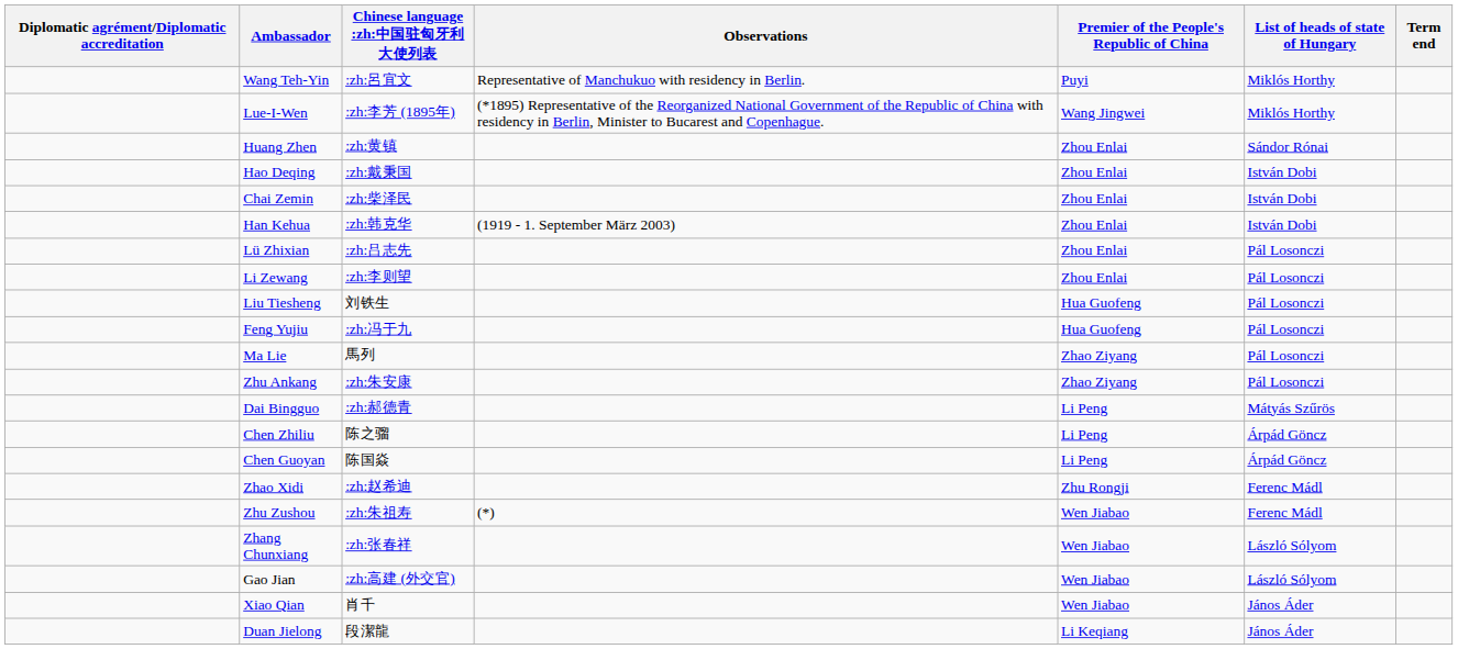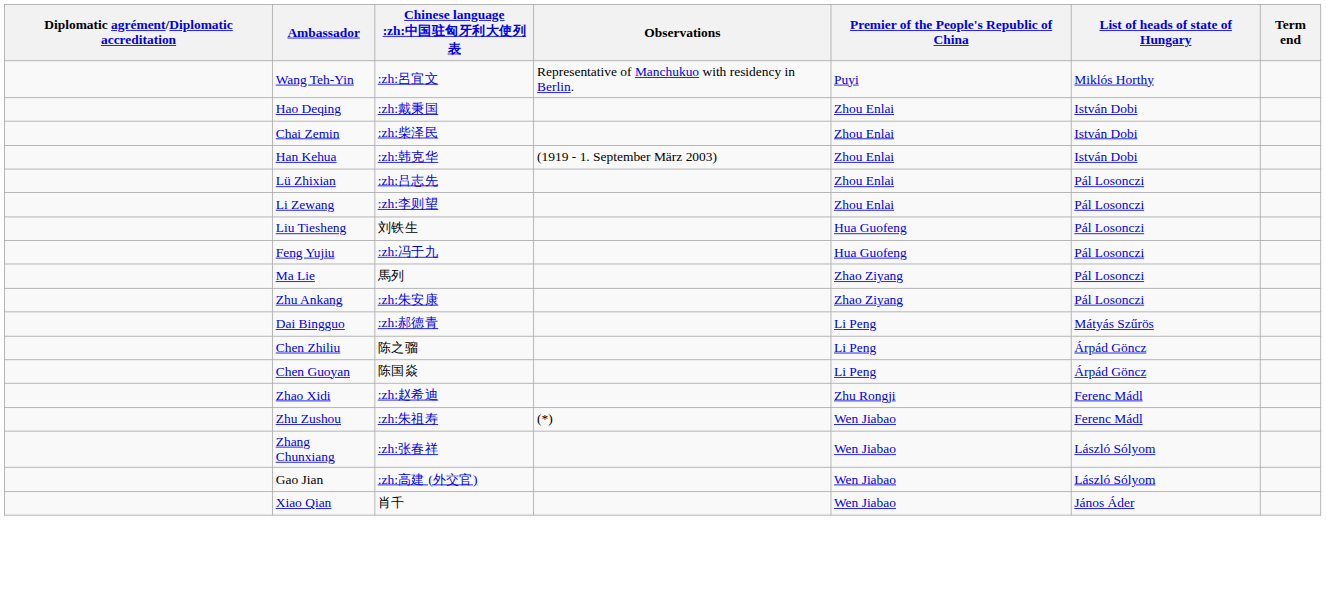 <table class="wikitable sortable">
 <tr>
 <th>Diplomatic <a href='#'>agrément</a>/<a href='#'>Diplomatic accreditation</a></th>
 <th><a href='#'>Ambassador</a></th>
 <th><a href='#'>Chinese language</a><br><a href='#'>:zh:中国驻匈牙利大使列表</a></th>
 <th>Observations</th>
 <th><a href='#'>Premier of the People's Republic of China</a></th>
 <th><a href='#'>List of heads of state of Hungary</a></th>
 <th>Term end</th>
 </tr>
 <tr>
 <td></td>
 <td><a href='#'>Wang Teh-Yin</a></td>
 <td><a href='#'>:zh:呂宜文</a></td>
 <td>Representative of <a href='#'>Manchukuo</a> with residency in <a href='#'>Berlin</a>.</td>
 <td><a href='#'>Puyi</a></td>
 <td><a href='#'>Miklós Horthy</a></td>
-<td></td>
-</tr>
-<tr>
-<td></td>
-<td><a href='#'>Lue-I-Wen</a></td>
-<td><a href='#'>:zh:李芳 (1895年)</a></td>
-<td>(*1895) Representative of the <a href='#'>Reorganized National Government of the Republic of China</a>  with residency in <a href='#'>Berlin</a>, Minister to Bucarest and <a href='#'>Copenhague</a>.</td>
-<td><a href='#'>Wang Jingwei</a></td>
-<td><a href='#'>Miklós Horthy</a></td>
-<td></td>
-</tr>
-<tr>
-<td></td>
-<td><a href='#'>Huang Zhen</a></td>
-<td><a href='#'>:zh:黄镇</a></td>
-<td></td>
-<td><a href='#'>Zhou Enlai</a></td>
-<td><a href='#'>Sándor Rónai</a></td>
 <td></td>
 </tr>
 <tr>
 <td></td>
 <td><a href='#'>Hao Deqing</a></td>
 <td><a href='#'>:zh:戴秉国</a></td>
 <td></td>
 <td><a href='#'>Zhou Enlai</a></td>
 <td><a href='#'>István Dobi</a></td>
 <td></td>
 </tr>
 <tr>
 <td></td>
 <td><a href='#'>Chai Zemin</a></td>
 <td><a href='#'>:zh:柴泽民</a></td>
 <td></td>
 <td><a href='#'>Zhou Enlai</a></td>
 <td><a href='#'>István Dobi</a></td>
 <td></td>
 </tr>
 <tr>
 <td></td>
 <td><a href='#'>Han Kehua</a></td>
 <td><a href='#'>:zh:韩克华</a></td>
 <td>(1919 - 1. September März 2003)</td>
 <td><a href='#'>Zhou Enlai</a></td>
 <td><a href='#'>István Dobi</a></td>
 <td></td>
 </tr>
 <tr>
 <td></td>
 <td><a href='#'>Lü Zhixian</a></td>
 <td><a href='#'>:zh:吕志先</a></td>
 <td></td>
 <td><a href='#'>Zhou Enlai</a></td>
 <td><a href='#'>Pál Losonczi</a></td>
 <td></td>
 </tr>
 <tr>
 <td></td>
 <td><a href='#'>Li Zewang</a></td>
 <td><a href='#'>:zh:李则望</a></td>
 <td></td>
 <td><a href='#'>Zhou Enlai</a></td>
 <td><a href='#'>Pál Losonczi</a></td>
 <td></td>
 </tr>
 <tr>
 <td></td>
 <td><a href='#'>Liu Tiesheng</a></td>
 <td>刘铁生</td>
 <td></td>
 <td><a href='#'>Hua Guofeng</a></td>
 <td><a href='#'>Pál Losonczi</a></td>
 <td></td>
 </tr>
 <tr>
 <td></td>
 <td><a href='#'>Feng Yujiu</a></td>
 <td><a href='#'>:zh:冯于九</a></td>
 <td></td>
 <td><a href='#'>Hua Guofeng</a></td>
 <td><a href='#'>Pál Losonczi</a></td>
 <td></td>
 </tr>
 <tr>
 <td></td>
 <td><a href='#'>Ma Lie</a></td>
 <td>馬列</td>
 <td></td>
 <td><a href='#'>Zhao Ziyang</a></td>
 <td><a href='#'>Pál Losonczi</a></td>
 <td></td>
 </tr>
 <tr>
 <td></td>
 <td><a href='#'>Zhu Ankang</a></td>
 <td><a href='#'>:zh:朱安康</a></td>
 <td></td>
 <td><a href='#'>Zhao Ziyang</a></td>
 <td><a href='#'>Pál Losonczi</a></td>
 <td></td>
 </tr>
 <tr>
 <td></td>
 <td><a href='#'>Dai Bingguo</a></td>
 <td><a href='#'>:zh:郝德青</a></td>
 <td></td>
 <td><a href='#'>Li Peng</a></td>
 <td><a href='#'>Mátyás Szűrös</a></td>
 <td></td>
 </tr>
 <tr>
 <td></td>
 <td><a href='#'>Chen Zhiliu</a></td>
 <td>陈之骝</td>
 <td></td>
 <td><a href='#'>Li Peng</a></td>
 <td><a href='#'>Árpád Göncz</a></td>
 <td></td>
 </tr>
 <tr>
 <td></td>
 <td><a href='#'>Chen Guoyan</a></td>
 <td>陈国焱</td>
 <td></td>
 <td><a href='#'>Li Peng</a></td>
 <td><a href='#'>Árpád Göncz</a></td>
 <td></td>
 </tr>
 <tr>
 <td></td>
 <td><a href='#'>Zhao Xidi</a></td>
 <td><a href='#'>:zh:赵希迪</a></td>
 <td></td>
 <td><a href='#'>Zhu Rongji</a></td>
 <td><a href='#'>Ferenc Mádl</a></td>
 <td></td>
 </tr>
 <tr>
 <td></td>
 <td><a href='#'>Zhu Zushou</a></td>
 <td><a href='#'>:zh:朱祖寿</a></td>
 <td>(*)</td>
 <td><a href='#'>Wen Jiabao</a></td>
 <td><a href='#'>Ferenc Mádl</a></td>
 <td></td>
 </tr>
 <tr>
 <td></td>
 <td><a href='#'>Zhang Chunxiang</a></td>
 <td><a href='#'>:zh:张春祥</a></td>
 <td></td>
 <td><a href='#'>Wen Jiabao</a></td>
 <td><a href='#'>László Sólyom</a></td>
 <td></td>
 </tr>
 <tr>
 <td></td>
 <td>Gao Jian</td>
 <td><a href='#'>:zh:高建 (外交官)</a></td>
 <td></td>
 <td><a href='#'>Wen Jiabao</a></td>
 <td><a href='#'>László Sólyom</a></td>
 <td></td>
 </tr>
 <tr>
 <td></td>
 <td><a href='#'>Xiao Qian</a></td>
 <td>肖千</td>
 <td></td>
 <td><a href='#'>Wen Jiabao</a></td>
 <td><a href='#'>János Áder</a></td>
 <td></td>
 </tr>
-<tr>
-<td></td>
-<td><a href='#'>Duan Jielong</a></td>
-<td>段潔龍</td>
-<td></td>
-<td><a href='#'>Li Keqiang</a></td>
-<td><a href='#'>János Áder</a></td>
-<td></td>
-</tr>
 </table>
